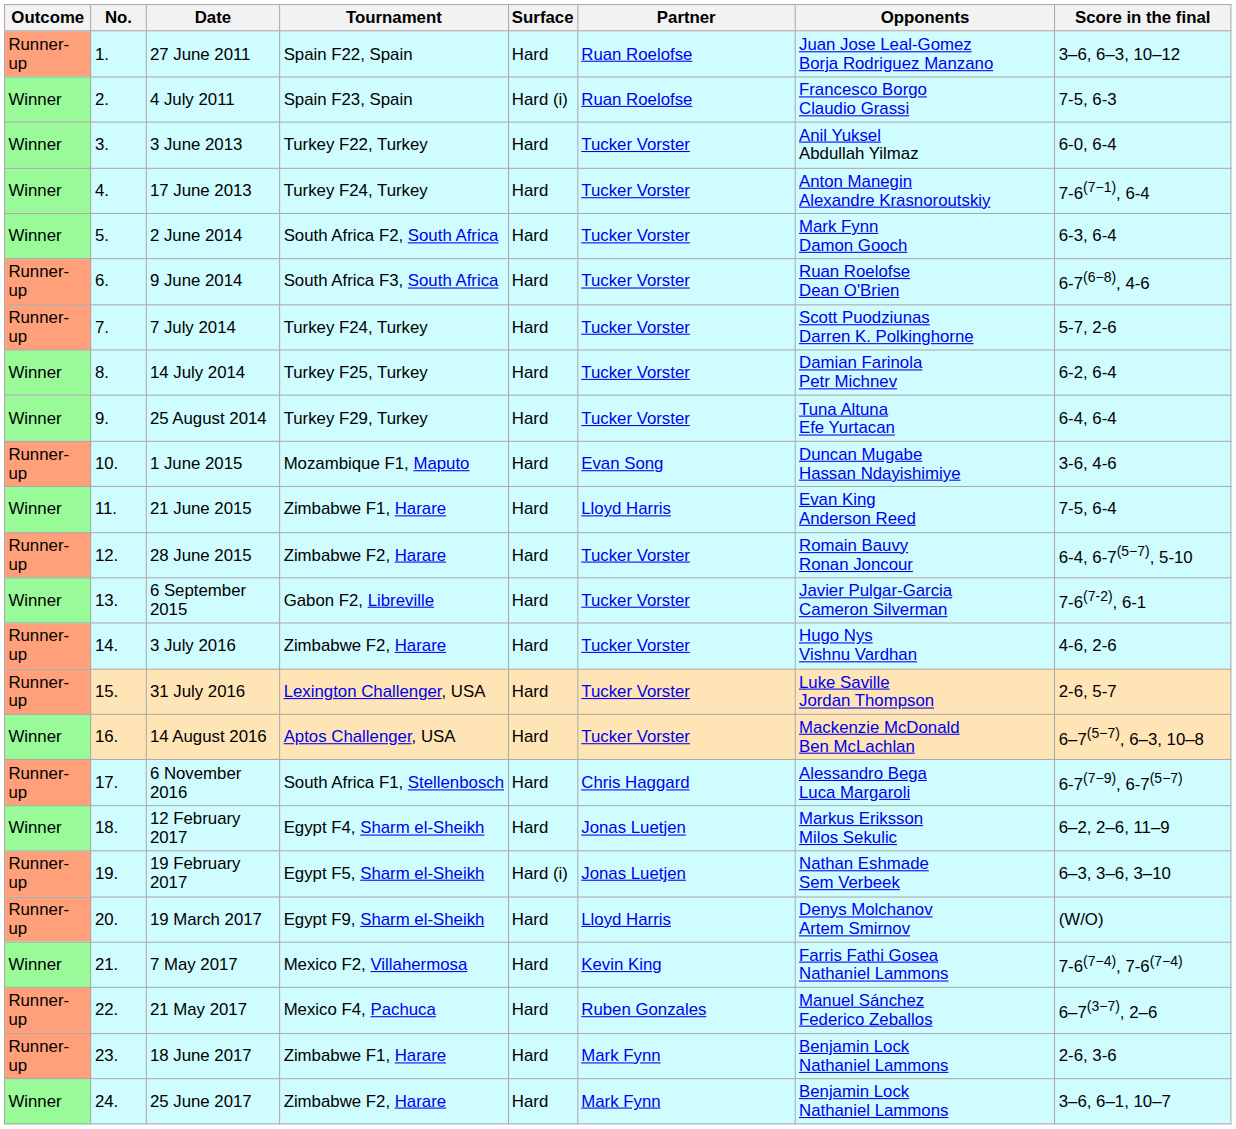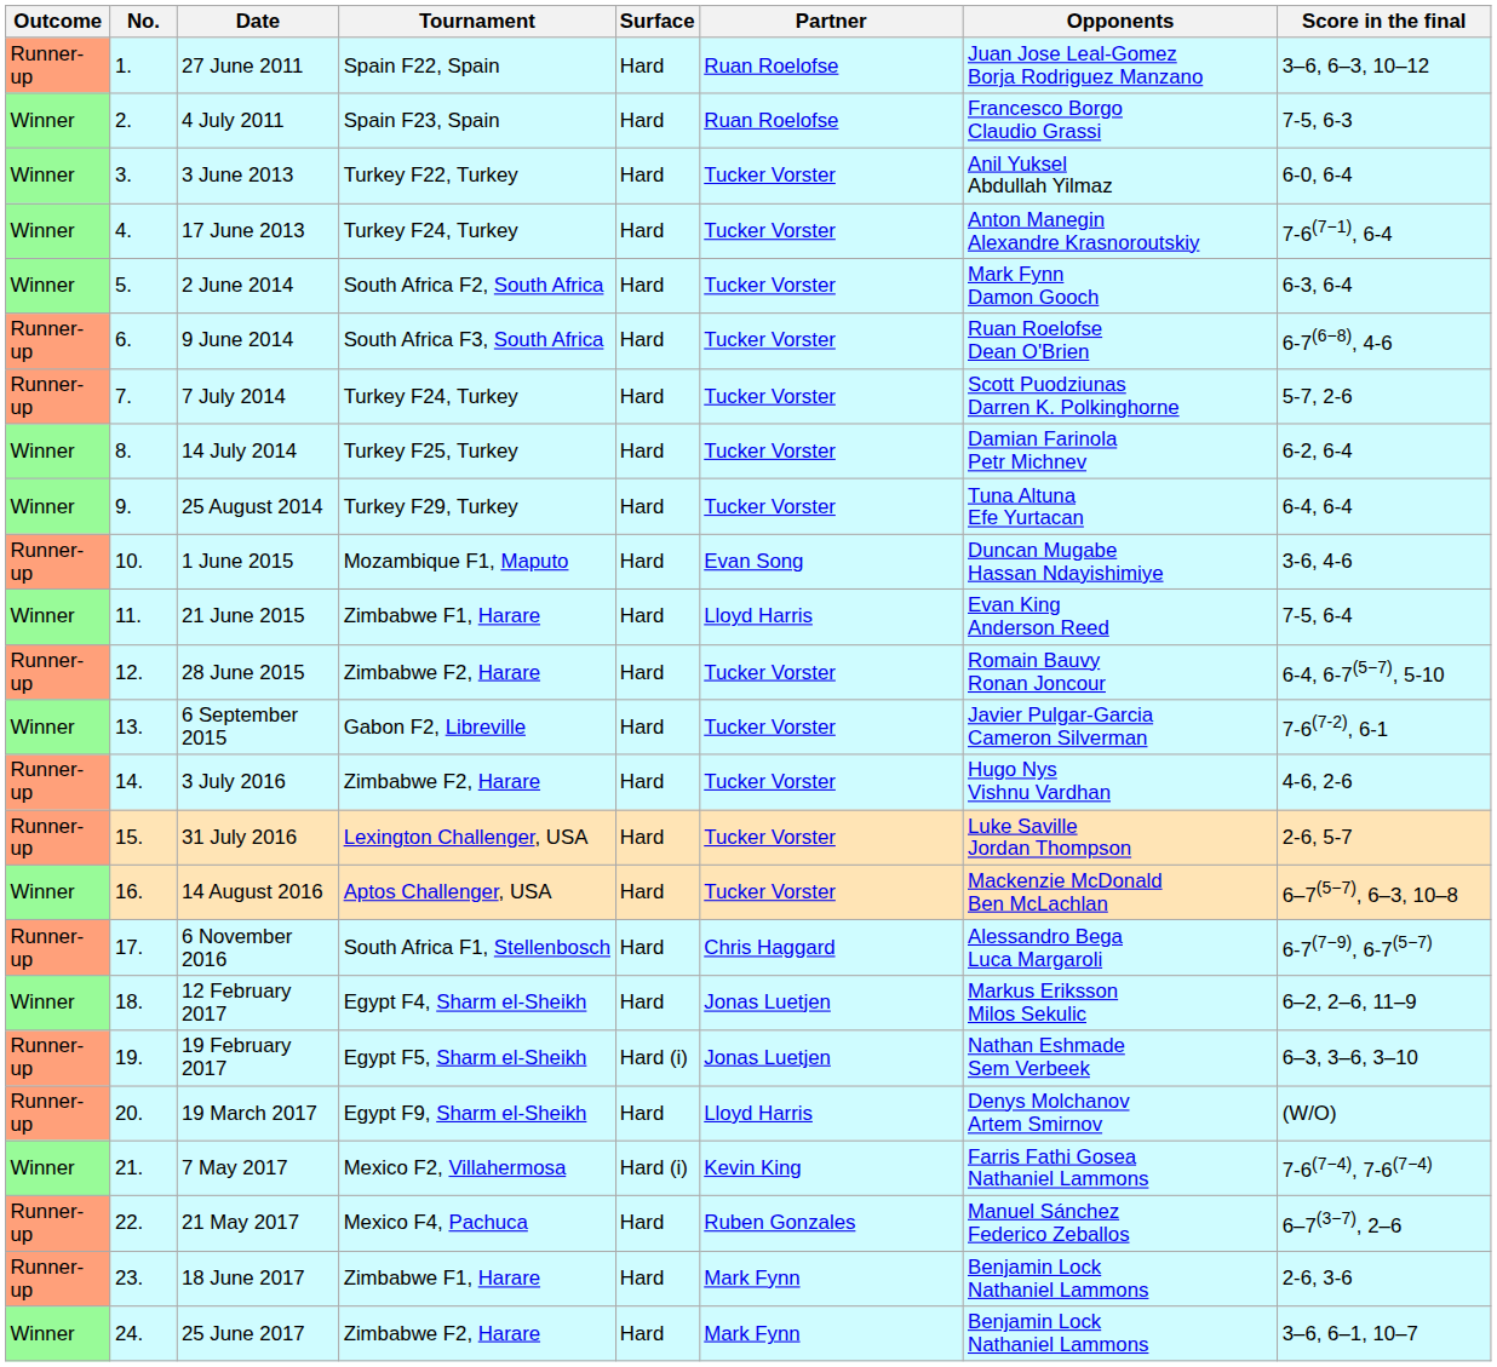 <table class="sortable wikitable" style=font-size:100%>
 <tr>
 <th width=75>Outcome</th>
 <th width=45>No.</th>
 <th width=120>Date</th>
 <th width=210>Tournament</th>
 <th width=50>Surface</th>
 <th width=200>Partner</th>
 <th width=240>Opponents</th>
 <th width=160>Score in the final</th>
 </tr>
 <tr bgcolor=cffcff>
 <td bgcolor=FFA07A>Runner-up</td>
 <td>1.</td>
 <td>27 June 2011</td>
 <td>Spain F22, Spain</td>
 <td>Hard</td>
 <td> <a href='#'>Ruan Roelofse</a></td>
 <td> <a href='#'>Juan Jose Leal-Gomez</a><br> <a href='#'>Borja Rodriguez Manzano</a></td>
 <td>3–6, 6–3, 10–12</td>
 </tr>
 <tr bgcolor=cffcff>
 <td bgcolor=98FB98>Winner</td>
 <td>2.</td>
 <td>4 July 2011</td>
 <td>Spain F23, Spain</td>
-<td>Hard (i)</td>
+<td>Hard</td>
 <td> <a href='#'>Ruan Roelofse</a></td>
 <td> <a href='#'>Francesco Borgo</a><br> <a href='#'>Claudio Grassi</a></td>
 <td>7-5, 6-3</td>
 </tr>
 <tr bgcolor=cffcff>
 <td bgcolor=98FB98>Winner</td>
 <td>3.</td>
 <td>3 June 2013</td>
 <td>Turkey F22, Turkey</td>
 <td>Hard</td>
 <td> <a href='#'>Tucker Vorster</a></td>
 <td> <a href='#'>Anil Yuksel</a><br> Abdullah Yilmaz</td>
 <td>6-0, 6-4</td>
 </tr>
 <tr bgcolor=cffcff>
 <td bgcolor=98FB98>Winner</td>
 <td>4.</td>
 <td>17 June 2013</td>
 <td>Turkey F24, Turkey</td>
 <td>Hard</td>
 <td> <a href='#'>Tucker Vorster</a></td>
 <td> <a href='#'>Anton Manegin</a><br> <a href='#'>Alexandre Krasnoroutskiy</a></td>
 <td>7-6<sup>(7−1)</sup>, 6-4</td>
 </tr>
 <tr bgcolor=cffcff>
 <td bgcolor=98FB98>Winner</td>
 <td>5.</td>
 <td>2 June 2014</td>
 <td>South Africa F2, <a href='#'>South Africa</a></td>
 <td>Hard</td>
 <td> <a href='#'>Tucker Vorster</a></td>
 <td> <a href='#'>Mark Fynn</a><br> <a href='#'>Damon Gooch</a></td>
 <td>6-3, 6-4</td>
 </tr>
 <tr bgcolor=cffcff>
 <td bgcolor=FFA07A>Runner-up</td>
 <td>6.</td>
 <td>9 June 2014</td>
 <td>South Africa F3, <a href='#'>South Africa</a></td>
 <td>Hard</td>
 <td> <a href='#'>Tucker Vorster</a></td>
 <td> <a href='#'>Ruan Roelofse</a><br> <a href='#'>Dean O'Brien</a></td>
 <td>6-7<sup>(6−8)</sup>, 4-6</td>
 </tr>
 <tr bgcolor=cffcff>
 <td bgcolor=FFA07A>Runner-up</td>
 <td>7.</td>
 <td>7 July 2014</td>
 <td>Turkey F24, Turkey</td>
 <td>Hard</td>
 <td> <a href='#'>Tucker Vorster</a></td>
 <td> <a href='#'>Scott Puodziunas</a><br> <a href='#'>Darren K. Polkinghorne</a></td>
 <td>5-7, 2-6</td>
 </tr>
 <tr bgcolor=cffcff>
 <td bgcolor=98FB98>Winner</td>
 <td>8.</td>
 <td>14 July 2014</td>
 <td>Turkey F25, Turkey</td>
 <td>Hard</td>
 <td> <a href='#'>Tucker Vorster</a></td>
 <td> <a href='#'>Damian Farinola</a><br> <a href='#'>Petr Michnev</a></td>
 <td>6-2, 6-4</td>
 </tr>
 <tr bgcolor=cffcff>
 <td bgcolor=98FB98>Winner</td>
 <td>9.</td>
 <td>25 August 2014</td>
 <td>Turkey F29, Turkey</td>
 <td>Hard</td>
 <td> <a href='#'>Tucker Vorster</a></td>
 <td> <a href='#'>Tuna Altuna</a><br> <a href='#'>Efe Yurtacan</a></td>
 <td>6-4, 6-4</td>
 </tr>
 <tr bgcolor=cffcff>
 <td bgcolor=FFA07A>Runner-up</td>
 <td>10.</td>
 <td>1 June 2015</td>
 <td>Mozambique F1, <a href='#'>Maputo</a></td>
 <td>Hard</td>
 <td> <a href='#'>Evan Song</a></td>
 <td> <a href='#'>Duncan Mugabe</a><br> <a href='#'>Hassan Ndayishimiye</a></td>
 <td>3-6, 4-6</td>
 </tr>
 <tr bgcolor=cffcff>
 <td bgcolor=98FB98>Winner</td>
 <td>11.</td>
 <td>21 June 2015</td>
 <td>Zimbabwe F1, <a href='#'>Harare</a></td>
 <td>Hard</td>
 <td> <a href='#'>Lloyd Harris</a></td>
 <td> <a href='#'>Evan King</a><br> <a href='#'>Anderson Reed</a></td>
 <td>7-5, 6-4</td>
 </tr>
 <tr bgcolor=cffcff>
 <td bgcolor=FFA07A>Runner-up</td>
 <td>12.</td>
 <td>28 June 2015</td>
 <td>Zimbabwe F2, <a href='#'>Harare</a></td>
 <td>Hard</td>
 <td> <a href='#'>Tucker Vorster</a></td>
 <td> <a href='#'>Romain Bauvy</a><br> <a href='#'>Ronan Joncour</a></td>
 <td>6-4, 6-7<sup>(5−7)</sup>, 5-10</td>
 </tr>
 <tr bgcolor=cffcff>
 <td bgcolor=98FB98>Winner</td>
 <td>13.</td>
 <td>6 September 2015</td>
 <td>Gabon F2, <a href='#'>Libreville</a></td>
 <td>Hard</td>
 <td> <a href='#'>Tucker Vorster</a></td>
 <td> <a href='#'>Javier Pulgar-Garcia</a><br> <a href='#'>Cameron Silverman</a></td>
 <td>7-6<sup>(7-2)</sup>, 6-1</td>
 </tr>
 <tr bgcolor=cffcff>
 <td bgcolor=FFA07A>Runner-up</td>
 <td>14.</td>
 <td>3 July 2016</td>
 <td>Zimbabwe F2, <a href='#'>Harare</a></td>
 <td>Hard</td>
 <td> <a href='#'>Tucker Vorster</a></td>
 <td> <a href='#'>Hugo Nys</a><br> <a href='#'>Vishnu Vardhan</a></td>
 <td>4-6, 2-6</td>
 </tr>
 <tr bgcolor=moccasin>
 <td bgcolor=FFA07A>Runner-up</td>
 <td>15.</td>
 <td>31 July 2016</td>
 <td><a href='#'>Lexington Challenger</a>, USA</td>
 <td>Hard</td>
 <td> <a href='#'>Tucker Vorster</a></td>
 <td> <a href='#'>Luke Saville</a><br> <a href='#'>Jordan Thompson</a></td>
 <td>2-6, 5-7</td>
 </tr>
 <tr bgcolor=moccasin>
 <td bgcolor=98FB98>Winner</td>
 <td>16.</td>
 <td>14 August 2016</td>
 <td><a href='#'>Aptos Challenger</a>, USA</td>
 <td>Hard</td>
 <td> <a href='#'>Tucker Vorster</a></td>
 <td> <a href='#'>Mackenzie McDonald</a><br> <a href='#'>Ben McLachlan</a></td>
 <td>6–7<sup>(5−7)</sup>, 6–3, 10–8</td>
 </tr>
 <tr bgcolor=cffcff>
 <td bgcolor=FFA07A>Runner-up</td>
 <td>17.</td>
 <td>6 November 2016</td>
 <td>South Africa F1, <a href='#'>Stellenbosch</a></td>
 <td>Hard</td>
 <td> <a href='#'>Chris Haggard</a></td>
 <td> <a href='#'>Alessandro Bega</a><br> <a href='#'>Luca Margaroli</a></td>
 <td>6-7<sup>(7−9)</sup>, 6-7<sup>(5−7)</sup></td>
 </tr>
 <tr bgcolor=cffcff>
 <td bgcolor=98FB98>Winner</td>
 <td>18.</td>
 <td>12 February 2017</td>
 <td>Egypt F4, <a href='#'>Sharm el-Sheikh</a></td>
 <td>Hard</td>
 <td> <a href='#'>Jonas Luetjen</a></td>
 <td> <a href='#'>Markus Eriksson</a><br> <a href='#'>Milos Sekulic</a></td>
 <td>6–2, 2–6, 11–9</td>
 </tr>
 <tr bgcolor=cffcff>
 <td bgcolor=FFA07A>Runner-up</td>
 <td>19.</td>
 <td>19 February 2017</td>
 <td>Egypt F5, <a href='#'>Sharm el-Sheikh</a></td>
 <td>Hard (i)</td>
 <td> <a href='#'>Jonas Luetjen</a></td>
 <td> <a href='#'>Nathan Eshmade</a><br> <a href='#'>Sem Verbeek</a></td>
 <td>6–3, 3–6, 3–10</td>
 </tr>
 <tr bgcolor=cffcff>
 <td bgcolor=FFA07A>Runner-up</td>
 <td>20.</td>
 <td>19 March 2017</td>
 <td>Egypt F9, <a href='#'>Sharm el-Sheikh</a></td>
 <td>Hard</td>
 <td> <a href='#'>Lloyd Harris</a></td>
 <td> <a href='#'>Denys Molchanov</a><br> <a href='#'>Artem Smirnov</a></td>
 <td>(W/O)</td>
 </tr>
 <tr bgcolor=cffcff>
 <td bgcolor=98FB98>Winner</td>
 <td>21.</td>
 <td>7 May 2017</td>
 <td>Mexico F2, <a href='#'>Villahermosa</a></td>
-<td>Hard</td>
+<td>Hard (i)</td>
 <td> <a href='#'>Kevin King</a></td>
 <td> <a href='#'>Farris Fathi Gosea</a><br> <a href='#'>Nathaniel Lammons</a></td>
 <td>7-6<sup>(7−4)</sup>, 7-6<sup>(7−4)</sup></td>
 </tr>
 <tr bgcolor=cffcff>
 <td bgcolor=FFA07A>Runner-up</td>
 <td>22.</td>
 <td>21 May 2017</td>
 <td>Mexico F4, <a href='#'>Pachuca</a></td>
 <td>Hard</td>
 <td> <a href='#'>Ruben Gonzales</a></td>
 <td> <a href='#'>Manuel Sánchez</a><br> <a href='#'>Federico Zeballos</a></td>
 <td>6–7<sup>(3−7)</sup>, 2–6</td>
 </tr>
 <tr bgcolor=cffcff>
 <td bgcolor=FFA07A>Runner-up</td>
 <td>23.</td>
 <td>18 June 2017</td>
 <td>Zimbabwe F1, <a href='#'>Harare</a></td>
 <td>Hard</td>
 <td> <a href='#'>Mark Fynn</a></td>
 <td> <a href='#'>Benjamin Lock</a><br> <a href='#'>Nathaniel Lammons</a></td>
 <td>2-6, 3-6</td>
 </tr>
 <tr bgcolor=cffcff>
 <td bgcolor=98FB98>Winner</td>
 <td>24.</td>
 <td>25 June 2017</td>
 <td>Zimbabwe F2, <a href='#'>Harare</a></td>
 <td>Hard</td>
 <td> <a href='#'>Mark Fynn</a></td>
 <td> <a href='#'>Benjamin Lock</a><br> <a href='#'>Nathaniel Lammons</a></td>
 <td>3–6, 6–1, 10–7</td>
 </tr>
 </table>
